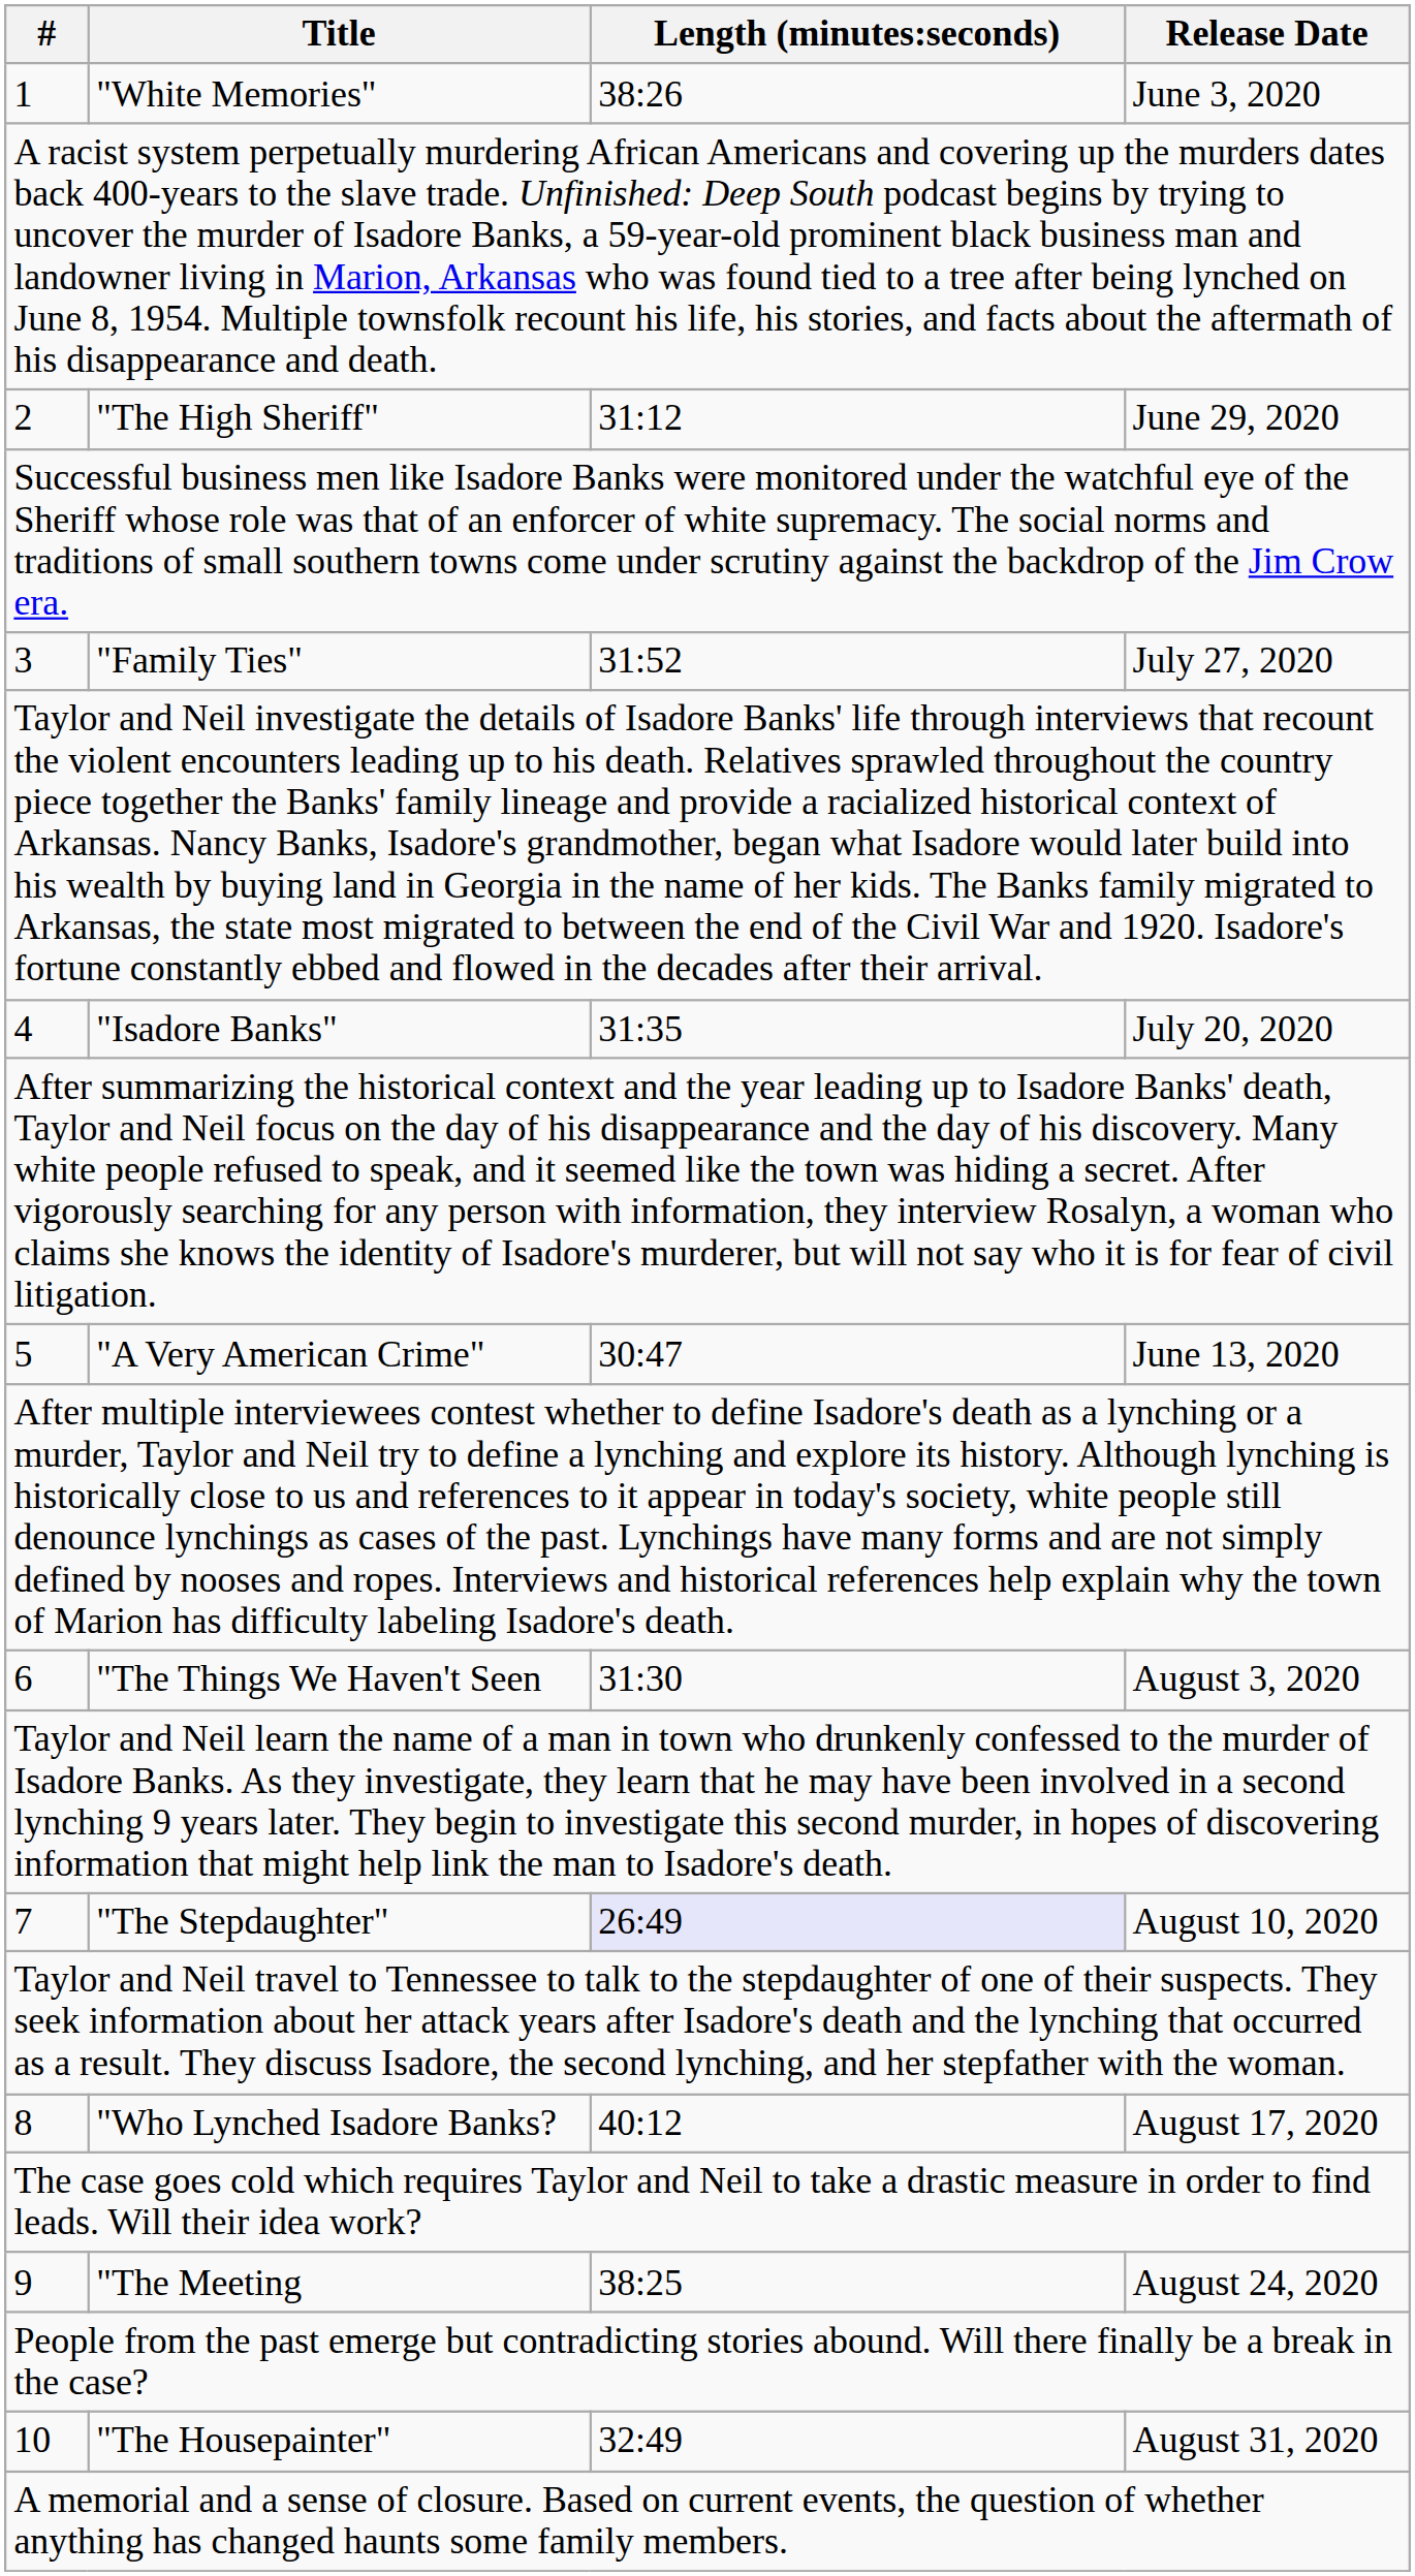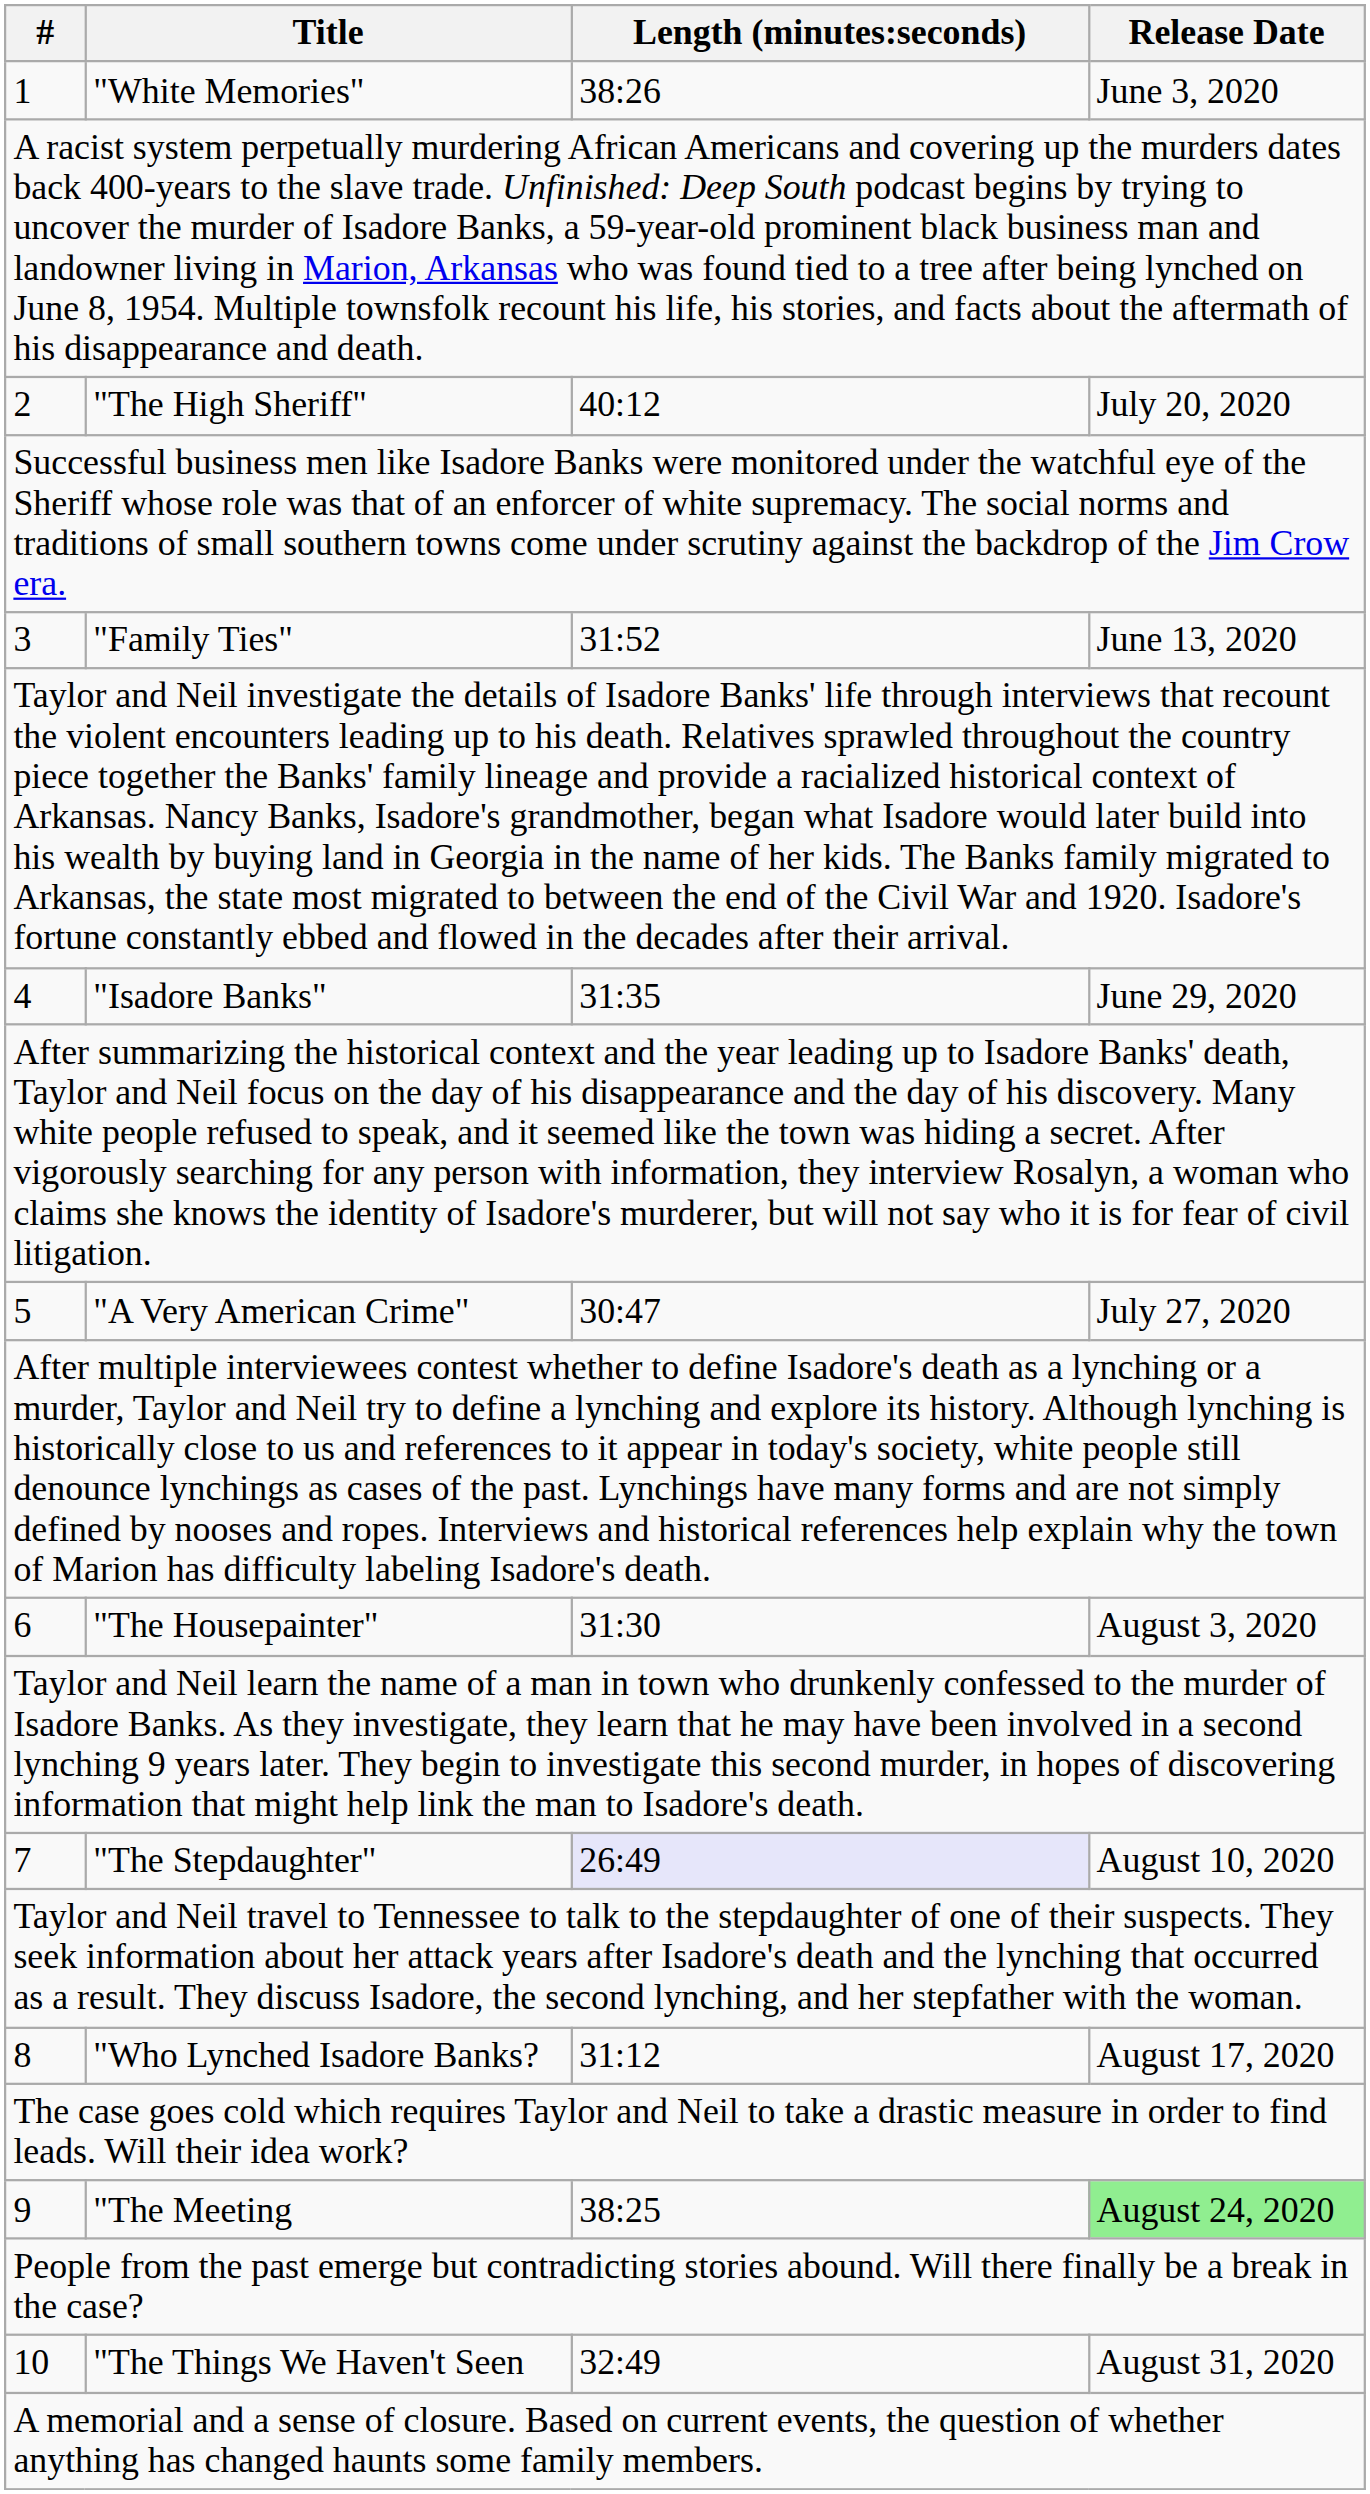 <table class="wikitable">
 <tr>
 <th>#</th>
 <th>Title</th>
 <th>Length (minutes:seconds)</th>
 <th>Release Date</th>
 </tr>
 <tr>
 <td>1</td>
 <td>"White Memories"</td>
 <td>38:26</td>
 <td>June 3, 2020</td>
 </tr>
 <tr>
 <td colspan="4">A racist system perpetually murdering African Americans and covering up the murders dates back 400-years to the slave trade. <em>Unfinished: Deep South</em> podcast begins by trying to uncover the murder of Isadore Banks, a 59-year-old prominent black business man and landowner living in <a href='#'>Marion, Arkansas</a> who was found tied to a tree after being lynched on June 8, 1954. Multiple townsfolk recount his life, his stories, and facts about the aftermath of his disappearance and death.</td>
 </tr>
 <tr>
 <td>2</td>
 <td>"The High Sheriff"</td>
-<td>31:12</td>
-<td>June 29, 2020</td>
+<td>40:12</td>
+<td>July 20, 2020</td>
 </tr>
 <tr>
 <td colspan="4">Successful business men like Isadore Banks were monitored under the watchful eye of the Sheriff whose role was that of an enforcer of white supremacy. The social norms and traditions of small southern towns come under scrutiny against the backdrop of the <a href='#'>Jim Crow era.</a></td>
 </tr>
 <tr>
 <td>3</td>
 <td>"Family Ties"</td>
 <td>31:52</td>
-<td>July 27, 2020</td>
+<td>June 13, 2020</td>
 </tr>
 <tr>
 <td colspan="4">Taylor and Neil investigate the details of Isadore Banks' life through interviews that recount the violent encounters leading up to his death. Relatives sprawled throughout the country piece together the Banks' family lineage and provide a racialized historical context of Arkansas. Nancy Banks, Isadore's grandmother, began what Isadore would later build into his wealth by buying land in Georgia in the name of her kids. The Banks family migrated to Arkansas, the state most migrated to between the end of the Civil War and 1920. Isadore's fortune constantly ebbed and flowed in the decades after their arrival.</td>
 </tr>
 <tr>
 <td>4</td>
 <td>"Isadore Banks"</td>
 <td>31:35</td>
-<td>July 20, 2020</td>
+<td>June 29, 2020</td>
 </tr>
 <tr>
 <td colspan="4">After summarizing the historical context and the year leading up to Isadore Banks' death, Taylor and Neil focus on the day of his disappearance and the day of his discovery. Many white people refused to speak, and it seemed like the town was hiding a secret. After vigorously searching for any person with information, they interview Rosalyn, a woman who claims she knows the identity of Isadore's murderer, but will not say who it is for fear of civil litigation.</td>
 </tr>
 <tr>
 <td>5</td>
 <td>"A Very American Crime"</td>
 <td>30:47</td>
-<td>June 13, 2020</td>
+<td>July 27, 2020</td>
 </tr>
 <tr>
 <td colspan="4">After multiple interviewees contest whether to define Isadore's death as a lynching or a murder, Taylor and Neil try to define a lynching and explore its history. Although lynching is historically close to us and references to it appear in today's society, white people still denounce lynchings as cases of the past. Lynchings have many forms and are not simply defined by nooses and ropes.  Interviews and historical references help explain why the town of Marion has difficulty labeling Isadore's death.</td>
 </tr>
 <tr>
 <td>6</td>
-<td>"The Things We Haven't Seen</td>
+<td>"The Housepainter"</td>
 <td>31:30</td>
 <td>August 3, 2020</td>
 </tr>
 <tr>
 <td colspan="4">Taylor and Neil learn the name of a man in town who drunkenly confessed to the murder of Isadore Banks. As they investigate, they learn that he may have been involved in a second lynching 9 years later. They begin to investigate this second murder, in hopes of discovering information that might help link the man to Isadore's death.</td>
 </tr>
 <tr>
 <td>7</td>
 <td>"The Stepdaughter"</td>
 <td style="background: lavender;">26:49</td>
 <td>August 10, 2020</td>
 </tr>
 <tr>
 <td colspan="4">Taylor and Neil travel to Tennessee to talk to the stepdaughter of one of their suspects. They seek information about her attack years after Isadore's death and the lynching that occurred as a result. They discuss Isadore, the second lynching, and her stepfather with the woman.</td>
 </tr>
 <tr>
 <td>8</td>
 <td>"Who Lynched Isadore Banks?</td>
-<td>40:12</td>
+<td>31:12</td>
 <td>August 17, 2020</td>
 </tr>
 <tr>
 <td colspan="4">The case goes cold which requires Taylor and Neil to take a drastic measure in order to find leads. Will their idea work?</td>
 </tr>
 <tr>
 <td>9</td>
 <td>"The Meeting</td>
 <td>38:25</td>
-<td>August 24, 2020</td>
+<td style="background: lightgreen;">August 24, 2020</td>
 </tr>
 <tr>
 <td colspan="4">People from the past emerge but contradicting stories abound. Will there finally be a break in the case?</td>
 </tr>
 <tr>
 <td>10</td>
-<td>"The Housepainter"</td>
+<td>"The Things We Haven't Seen</td>
 <td>32:49</td>
 <td>August 31, 2020</td>
 </tr>
 <tr>
 <td colspan="4">A memorial and a sense of closure. Based on current events, the question of whether anything has changed haunts some family members.</td>
 </tr>
 </table>
